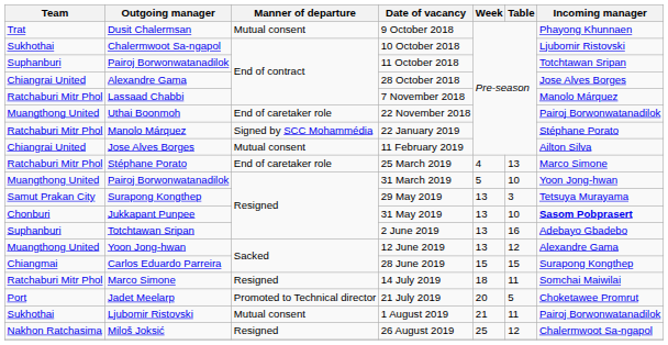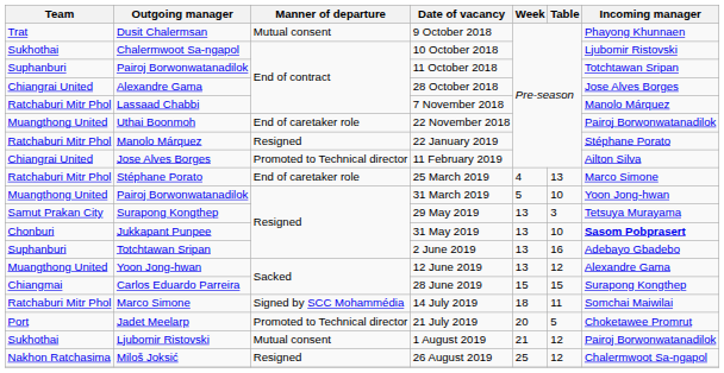 <table class="wikitable">
 <tr>
 <th>Team</th>
 <th>Outgoing manager</th>
 <th>Manner of departure</th>
 <th>Date of vacancy</th>
 <th>Week</th>
 <th>Table</th>
 <th>Incoming manager</th>
 </tr>
 <tr>
 <td><a href='#'>Trat</a></td>
 <td> <a href='#'>Dusit Chalermsan</a></td>
 <td>Mutual consent</td>
 <td>9 October 2018</td>
 <td rowspan=8 colspan=2><em>Pre-season</em></td>
 <td> <a href='#'>Phayong Khunnaen</a></td>
 </tr>
 <tr>
 <td><a href='#'>Sukhothai</a></td>
 <td> <a href='#'>Chalermwoot Sa-ngapol</a></td>
 <td rowspan=4 colspan=1>End of contract</td>
 <td>10 October 2018</td>
 <td> <a href='#'>Ljubomir Ristovski</a></td>
 </tr>
 <tr>
 <td><a href='#'>Suphanburi</a></td>
 <td> <a href='#'>Pairoj Borwonwatanadilok</a></td>
 <td>11 October 2018</td>
 <td> <a href='#'>Totchtawan Sripan</a></td>
 </tr>
 <tr>
 <td><a href='#'>Chiangrai United</a></td>
 <td> <a href='#'>Alexandre Gama</a></td>
 <td>28 October 2018</td>
 <td> <a href='#'>Jose Alves Borges</a></td>
 </tr>
 <tr>
 <td><a href='#'>Ratchaburi Mitr Phol</a></td>
 <td> <a href='#'>Lassaad Chabbi</a></td>
 <td>7 November 2018</td>
 <td> <a href='#'>Manolo Márquez</a></td>
 </tr>
 <tr>
 <td><a href='#'>Muangthong United</a></td>
 <td> <a href='#'>Uthai Boonmoh</a></td>
 <td>End of caretaker role</td>
 <td>22 November 2018</td>
 <td> <a href='#'>Pairoj Borwonwatanadilok</a></td>
 </tr>
 <tr>
 <td><a href='#'>Ratchaburi Mitr Phol</a></td>
 <td> <a href='#'>Manolo Márquez</a></td>
-<td>Signed by <a href='#'>SCC Mohammédia</a></td>
+<td>Resigned</td>
 <td>22 January 2019</td>
 <td> <a href='#'>Stéphane Porato</a></td>
 </tr>
 <tr>
 <td><a href='#'>Chiangrai United</a></td>
 <td> <a href='#'>Jose Alves Borges</a></td>
-<td>Mutual consent</td>
+<td>Promoted to Technical director</td>
 <td>11 February 2019</td>
 <td> <a href='#'>Ailton Silva</a></td>
 </tr>
 <tr>
 <td><a href='#'>Ratchaburi Mitr Phol</a></td>
 <td> <a href='#'>Stéphane Porato</a></td>
 <td>End of caretaker role</td>
 <td>25 March 2019</td>
 <td>4</td>
 <td>13</td>
 <td> <a href='#'>Marco Simone</a></td>
 </tr>
 <tr>
 <td><a href='#'>Muangthong United</a></td>
 <td> <a href='#'>Pairoj Borwonwatanadilok</a></td>
 <td rowspan=4 colspan=1>Resigned</td>
 <td>31 March 2019</td>
 <td>5</td>
 <td>10</td>
 <td> <a href='#'>Yoon Jong-hwan</a></td>
 </tr>
 <tr>
 <td><a href='#'>Samut Prakan City</a></td>
 <td> <a href='#'>Surapong Kongthep</a></td>
 <td>29 May 2019</td>
 <td>13</td>
 <td>3</td>
 <td> <a href='#'>Tetsuya Murayama</a></td>
 </tr>
 <tr>
 <td><a href='#'>Chonburi</a></td>
 <td> <a href='#'>Jukkapant Punpee</a></td>
 <td>31 May 2019</td>
 <td>13</td>
 <td>10</td>
 <td><strong> <a href='#'>Sasom Pobprasert</a></strong></td>
 </tr>
 <tr>
 <td><a href='#'>Suphanburi</a></td>
 <td> <a href='#'>Totchtawan Sripan</a></td>
 <td>2 June 2019</td>
 <td>13</td>
 <td>16</td>
 <td> <a href='#'>Adebayo Gbadebo</a></td>
 </tr>
 <tr>
 <td><a href='#'>Muangthong United</a></td>
 <td> <a href='#'>Yoon Jong-hwan</a></td>
 <td rowspan=2 colspan=1>Sacked</td>
 <td>12 June 2019</td>
 <td>13</td>
 <td>12</td>
 <td> <a href='#'>Alexandre Gama</a></td>
 </tr>
 <tr>
 <td><a href='#'>Chiangmai</a></td>
 <td> <a href='#'>Carlos Eduardo Parreira</a></td>
 <td>28 June 2019</td>
 <td>15</td>
 <td>15</td>
 <td> <a href='#'>Surapong Kongthep</a></td>
 </tr>
 <tr>
 <td><a href='#'>Ratchaburi Mitr Phol</a></td>
 <td> <a href='#'>Marco Simone</a></td>
-<td>Resigned</td>
+<td>Signed by <a href='#'>SCC Mohammédia</a></td>
 <td>14 July 2019</td>
 <td>18</td>
 <td>11</td>
 <td> <a href='#'>Somchai Maiwilai</a></td>
 </tr>
 <tr>
 <td><a href='#'>Port</a></td>
 <td> <a href='#'>Jadet Meelarp</a></td>
 <td>Promoted to Technical director</td>
 <td>21 July 2019</td>
 <td>20</td>
 <td>5</td>
 <td> <a href='#'>Choketawee Promrut</a></td>
 </tr>
 <tr>
 <td><a href='#'>Sukhothai</a></td>
 <td> <a href='#'>Ljubomir Ristovski</a></td>
 <td>Mutual consent</td>
 <td>1 August 2019</td>
 <td>21</td>
-<td>11</td>
+<td>12</td>
 <td> <a href='#'>Pairoj Borwonwatanadilok</a></td>
 </tr>
 <tr>
 <td><a href='#'>Nakhon Ratchasima</a></td>
 <td> <a href='#'>Miloš Joksić</a></td>
 <td>Resigned</td>
 <td>26 August 2019</td>
 <td>25</td>
 <td>12</td>
 <td> <a href='#'>Chalermwoot Sa-ngapol</a></td>
 </tr>
 <tr>
 </tr>
 </table>
